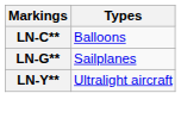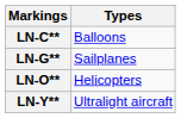 <table class="wikitable plainrowheaders sortable">
 <tr>
 <th scope=col>Markings</th>
 <th scope=col>Types</th>
 </tr>
 <tr>
 <th scope=row>LN-C**</th>
 <td><a href='#'>Balloons</a></td>
 </tr>
 <tr>
 <th scope=row>LN-G**</th>
 <td><a href='#'>Sailplanes</a></td>
 </tr>
 <tr>
+<th scope=row>LN-O**</th>
+<td><a href='#'>Helicopters</a></td>
+</tr>
+<tr>
 <th scope=row>LN-Y**</th>
 <td><a href='#'>Ultralight aircraft</a></td>
 </tr>
 </table>
